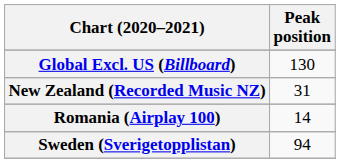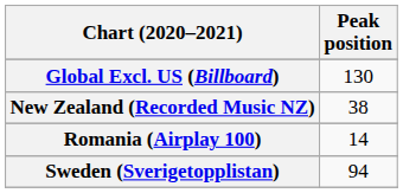 <table class="wikitable sortable plainrowheaders" style="text-align:center">
 <tr>
 <th scope="col">Chart (2020–2021)</th>
 <th scope="col">Peak<br>position</th>
 </tr>
 <tr>
 </tr>
 <tr>
 </tr>
 <tr>
 </tr>
 <tr>
 </tr>
 <tr>
 <th scope="row"><a href='#'>Global Excl. US</a> (<em><a href='#'>Billboard</a></em>)</th>
 <td>130</td>
 </tr>
 <tr>
 </tr>
 <tr>
 </tr>
 <tr>
 </tr>
 <tr>
 <th scope="row">New Zealand (<a href='#'>Recorded Music NZ</a>)</th>
-<td>31</td>
+<td>38</td>
 </tr>
 <tr>
 </tr>
 <tr>
 <th scope="row">Romania (<a href='#'>Airplay 100</a>)</th>
 <td>14</td>
 </tr>
 <tr>
 </tr>
 <tr>
 </tr>
 <tr>
 <th scope="row">Sweden (<a href='#'>Sverigetopplistan</a>)</th>
 <td>94</td>
 </tr>
 <tr>
 </tr>
 <tr>
 </tr>
 <tr>
 </tr>
 <tr>
 </tr>
 <tr>
 </tr>
 </table>
